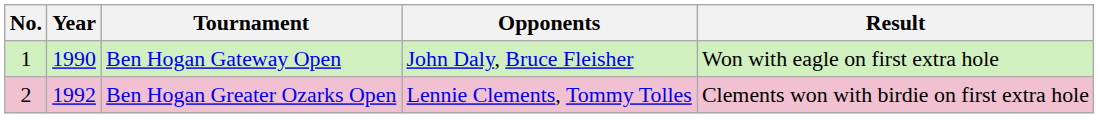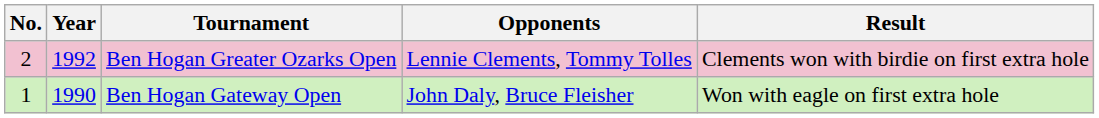 <table class="wikitable" style="font-size:95%;">
 <tr>
 <th>No.</th>
 <th>Year</th>
 <th>Tournament</th>
 <th>Opponents</th>
 <th>Result</th>
 </tr>
+<tr style="background:#F2C1D1;">
+<td align=center>2</td>
+<td><a href='#'>1992</a></td>
+<td><a href='#'>Ben Hogan Greater Ozarks Open</a></td>
+<td> <a href='#'>Lennie Clements</a>,  <a href='#'>Tommy Tolles</a></td>
+<td>Clements won with birdie on first extra hole</td>
+</tr>
 <tr style="background:#D0F0C0;">
 <td align=center>1</td>
 <td><a href='#'>1990</a></td>
 <td><a href='#'>Ben Hogan Gateway Open</a></td>
 <td> <a href='#'>John Daly</a>,  <a href='#'>Bruce Fleisher</a></td>
 <td>Won with eagle on first extra hole</td>
 </tr>
-<tr style="background:#F2C1D1;">
-<td align=center>2</td>
-<td><a href='#'>1992</a></td>
-<td><a href='#'>Ben Hogan Greater Ozarks Open</a></td>
-<td> <a href='#'>Lennie Clements</a>,  <a href='#'>Tommy Tolles</a></td>
-<td>Clements won with birdie on first extra hole</td>
-</tr>
 </table>
